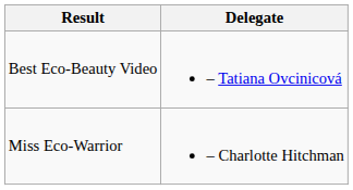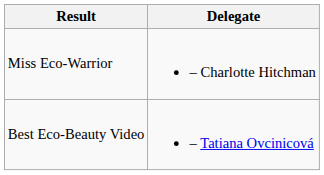 <table class="wikitable" style="font-size: 95%;">
 <tr>
 <th>Result</th>
 <th>Delegate</th>
 </tr>
 <tr>
+<td>Miss Eco-Warrior</td>
+<td><br><ul><li> – Charlotte Hitchman</li></ul></td>
+</tr>
+<tr>
 <td>Best Eco-Beauty Video</td>
 <td><br><ul><li> – <a href='#'>Tatiana Ovcinicová</a></li></ul></td>
 </tr>
-<tr>
-<td>Miss Eco-Warrior</td>
-<td><br><ul><li> – Charlotte Hitchman</li></ul></td>
-</tr>
 </table>
